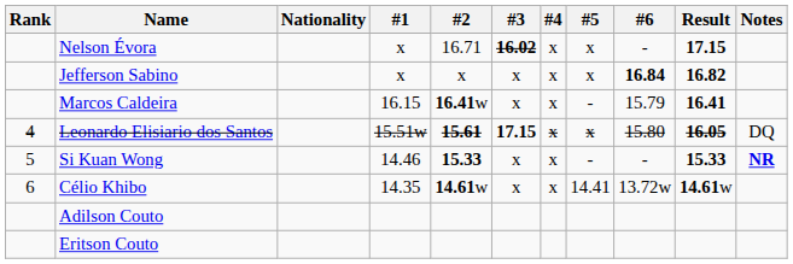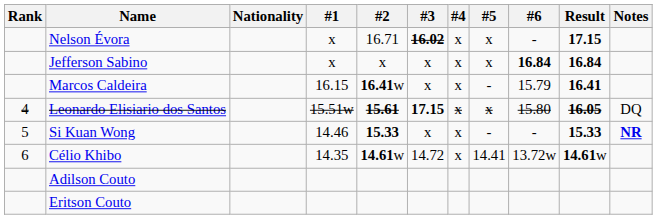 <table class="wikitable sortable" style="text-align:center">
 <tr>
 <th>Rank</th>
 <th>Name</th>
 <th>Nationality</th>
 <th>#1</th>
 <th>#2</th>
 <th>#3</th>
 <th>#4</th>
 <th>#5</th>
 <th>#6</th>
 <th>Result</th>
 <th>Notes</th>
 </tr>
 <tr>
 <td></td>
 <td align=left><a href='#'>Nelson Évora</a></td>
 <td align=left></td>
 <td>x</td>
 <td>16.71</td>
 <td><s><strong>16.02</strong> </s></td>
 <td>x</td>
 <td>x</td>
 <td>-</td>
 <td><strong>17.15</strong></td>
 <td></td>
 </tr>
 <tr>
 <td></td>
 <td align=left><a href='#'>Jefferson Sabino</a></td>
 <td align=left></td>
 <td>x</td>
 <td>x</td>
 <td>x</td>
 <td>x</td>
 <td>x</td>
 <td><strong>16.84</strong></td>
-<td><strong>16.82</strong></td>
+<td><strong>16.84</strong></td>
 <td></td>
 </tr>
 <tr>
 <td></td>
 <td align=left><a href='#'>Marcos Caldeira</a></td>
 <td align=left></td>
 <td>16.15</td>
 <td><strong>16.41</strong>w</td>
 <td>x</td>
 <td>x</td>
 <td>-</td>
 <td>15.79</td>
 <td><strong>16.41</strong></td>
 <td></td>
 </tr>
 <tr>
 <td><s>4 </s></td>
 <td align=left><s><a href='#'>Leonardo Elisiario dos Santos</a> </s></td>
 <td align=left><s> </s></td>
 <td><s>15.51w </s></td>
 <td><strong><s>15.61 </s></strong></td>
 <td><strong>17.15</strong></td>
 <td><s>x </s></td>
 <td><s>x </s></td>
 <td><s>15.80 </s></td>
 <td><s><strong>16.05</strong> </s></td>
 <td>DQ</td>
 </tr>
 <tr>
 <td>5</td>
 <td align=left><a href='#'>Si Kuan Wong</a></td>
 <td align=left></td>
 <td>14.46</td>
 <td><strong>15.33</strong></td>
 <td>x</td>
 <td>x</td>
 <td>-</td>
 <td>-</td>
 <td><strong>15.33</strong></td>
 <td><strong><a href='#'>NR</a></strong></td>
 </tr>
 <tr>
 <td>6</td>
 <td align=left><a href='#'>Célio Khibo</a></td>
 <td align=left></td>
 <td>14.35</td>
 <td><strong>14.61</strong>w</td>
-<td>x</td>
+<td>14.72</td>
 <td>x</td>
 <td>14.41</td>
 <td>13.72w</td>
 <td><strong>14.61</strong>w</td>
 <td></td>
 </tr>
 <tr>
 <td></td>
 <td align=left><a href='#'>Adilson Couto</a></td>
 <td align=left></td>
 <td></td>
 <td></td>
 <td></td>
 <td></td>
 <td></td>
 <td></td>
 <td><strong></strong></td>
 <td></td>
 </tr>
 <tr>
 <td></td>
 <td align=left><a href='#'>Eritson Couto</a></td>
 <td align=left></td>
 <td></td>
 <td></td>
 <td></td>
 <td></td>
 <td></td>
 <td></td>
 <td><strong></strong></td>
 <td></td>
 </tr>
 </table>
